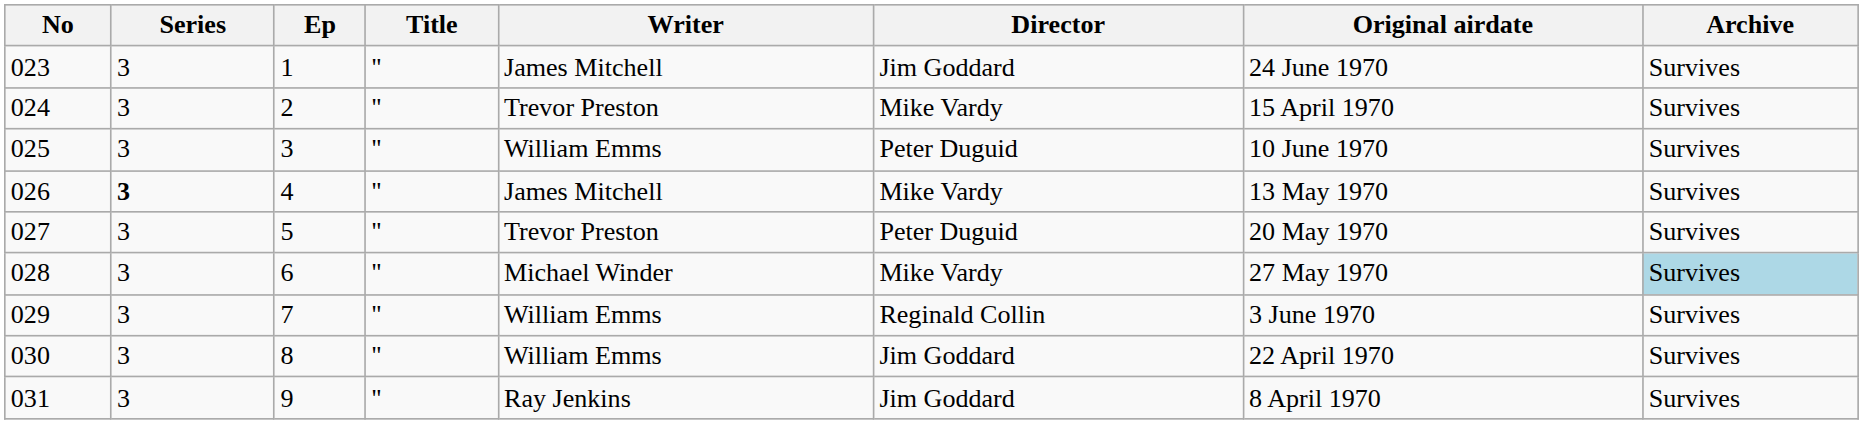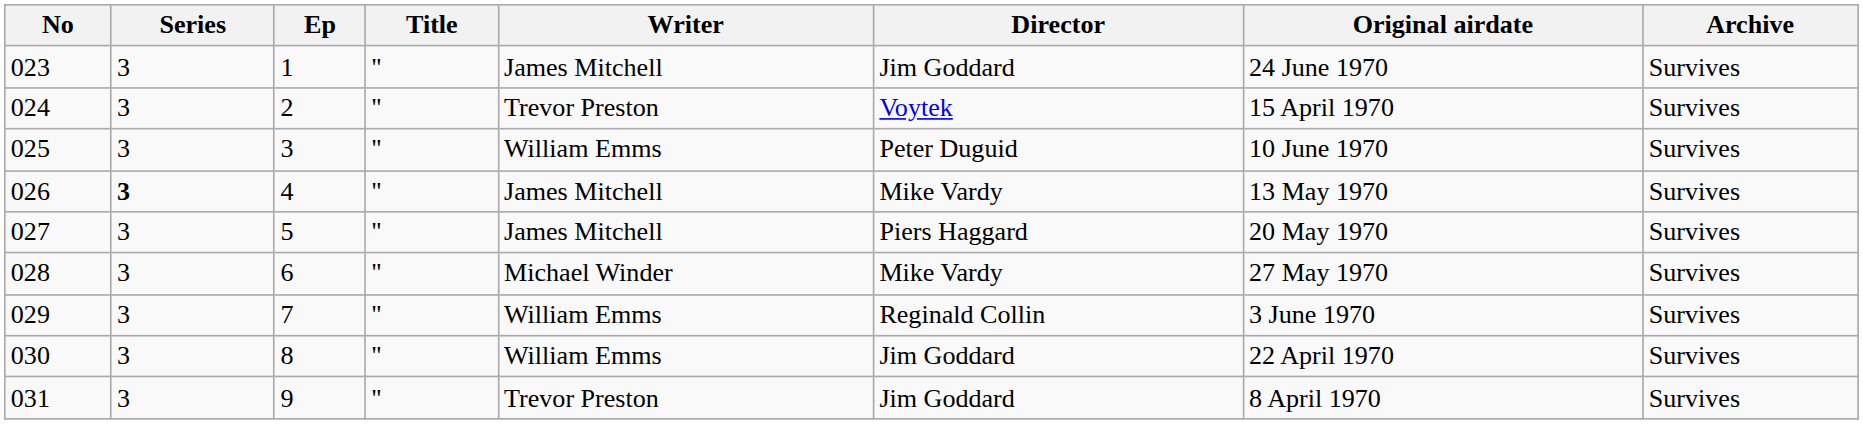 <table class="wikitable sortable" style="width:90%;">
 <tr>
 <th scope="col">No</th>
 <th scope="col">Series</th>
 <th scope="col">Ep</th>
 <th scope="col">Title</th>
 <th scope="col">Writer</th>
 <th scope="col">Director</th>
 <th scope="col">Original airdate</th>
 <th scope="col">Archive</th>
 </tr>
 <tr>
 <td>023</td>
 <td>3</td>
 <td>1</td>
 <td>''</td>
 <td>James Mitchell</td>
 <td>Jim Goddard</td>
 <td>24 June 1970</td>
 <td>Survives</td>
 </tr>
 <tr>
 <td>024</td>
 <td>3</td>
 <td>2</td>
 <td>''</td>
 <td>Trevor Preston</td>
-<td>Mike Vardy</td>
+<td><a href='#'>Voytek</a></td>
 <td>15 April 1970</td>
 <td>Survives</td>
 </tr>
 <tr>
 <td>025</td>
 <td>3</td>
 <td>3</td>
 <td>''</td>
 <td>William Emms</td>
 <td>Peter Duguid</td>
 <td>10 June 1970</td>
 <td>Survives</td>
 </tr>
 <tr>
 <td>026</td>
 <td><strong>3</strong></td>
 <td>4</td>
 <td>''</td>
 <td>James Mitchell</td>
 <td>Mike Vardy</td>
 <td>13 May 1970</td>
 <td>Survives</td>
 </tr>
 <tr>
 <td>027</td>
 <td>3</td>
 <td>5</td>
 <td>''</td>
-<td>Trevor Preston</td>
-<td>Peter Duguid</td>
+<td>James Mitchell</td>
+<td>Piers Haggard</td>
 <td>20 May 1970</td>
 <td>Survives</td>
 </tr>
 <tr>
 <td>028</td>
 <td>3</td>
 <td>6</td>
 <td>''</td>
 <td>Michael Winder</td>
 <td>Mike Vardy</td>
 <td>27 May 1970</td>
-<td style="background: lightblue;">Survives</td>
+<td>Survives</td>
 </tr>
 <tr>
 <td>029</td>
 <td>3</td>
 <td>7</td>
 <td>''</td>
 <td>William Emms</td>
 <td>Reginald Collin</td>
 <td>3 June 1970</td>
 <td>Survives</td>
 </tr>
 <tr>
 <td>030</td>
 <td>3</td>
 <td>8</td>
 <td>''</td>
 <td>William Emms</td>
 <td>Jim Goddard</td>
 <td>22 April 1970</td>
 <td>Survives</td>
 </tr>
 <tr>
 <td>031</td>
 <td>3</td>
 <td>9</td>
 <td>''</td>
-<td>Ray Jenkins</td>
+<td>Trevor Preston</td>
 <td>Jim Goddard</td>
 <td>8 April 1970</td>
 <td>Survives</td>
 </tr>
 </table>
